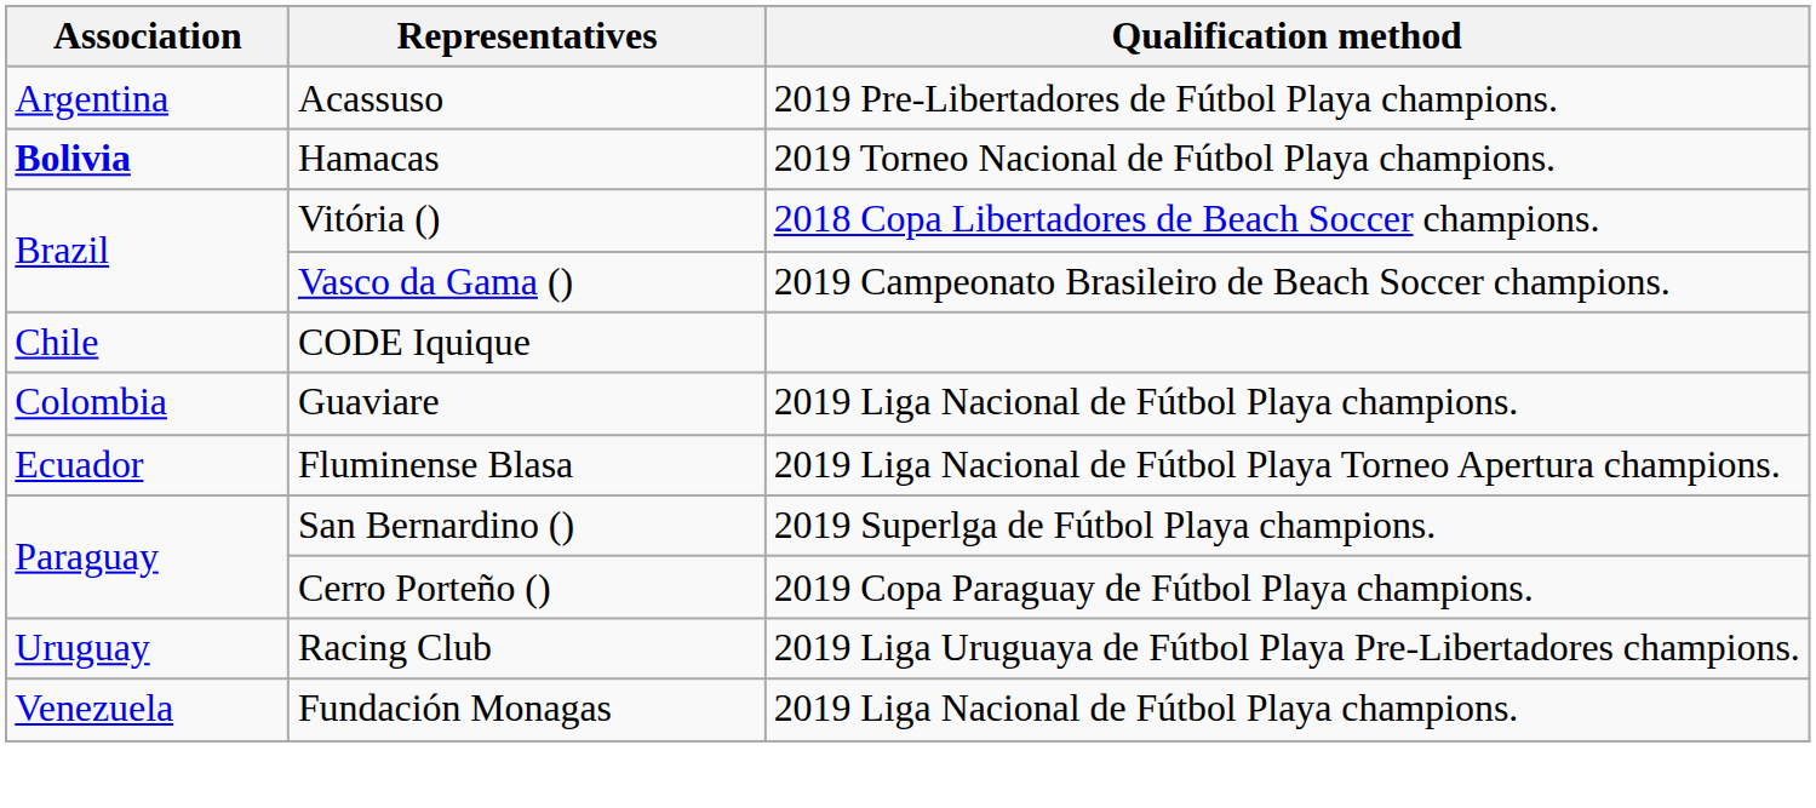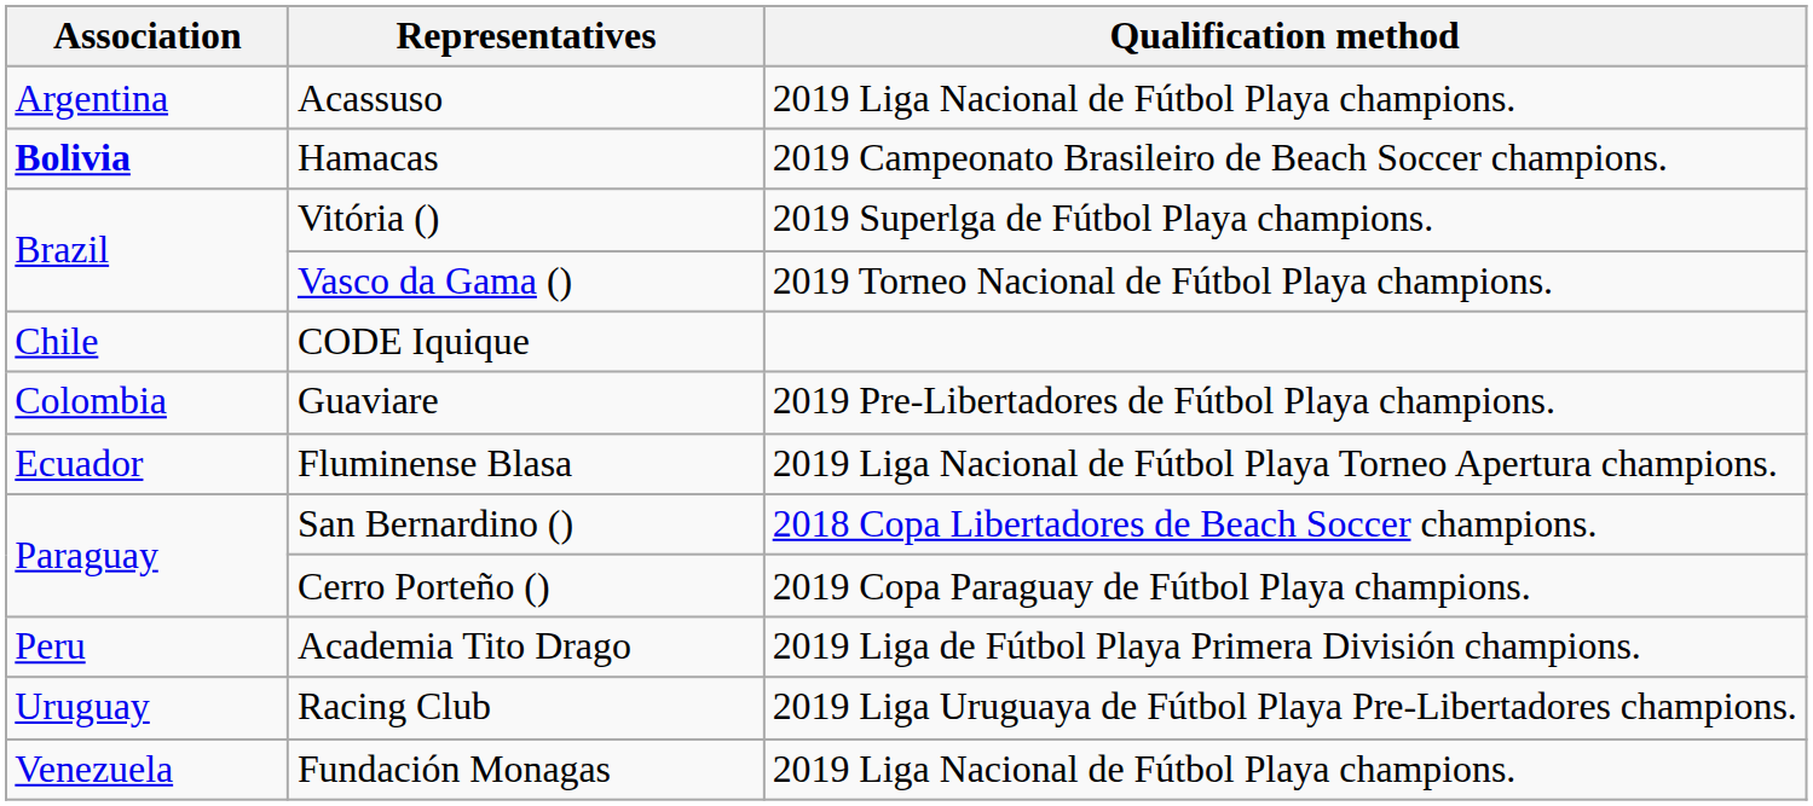 <table class="wikitable" style="font-size:100%">
 <tr>
 <th width="110">Association</th>
 <th width="190">Representatives</th>
 <th>Qualification method</th>
 </tr>
 <tr>
 <td> <a href='#'>Argentina</a></td>
 <td>Acassuso</td>
-<td>2019 Pre-Libertadores de Fútbol Playa champions.</td>
+<td>2019 Liga Nacional de Fútbol Playa champions.</td>
 </tr>
 <tr>
 <td><strong> <a href='#'>Bolivia</a></strong></td>
 <td>Hamacas</td>
-<td>2019 Torneo Nacional de Fútbol Playa champions.</td>
+<td>2019 Campeonato Brasileiro de Beach Soccer champions.</td>
 </tr>
 <tr>
 <td rowspan=2> <a href='#'>Brazil</a></td>
 <td>Vitória ()</td>
-<td><a href='#'>2018 Copa Libertadores de Beach Soccer</a> champions.</td>
+<td>2019 Superlga de Fútbol Playa champions.</td>
 </tr>
 <tr>
 <td><a href='#'>Vasco da Gama</a> ()</td>
-<td>2019 Campeonato Brasileiro de Beach Soccer champions.</td>
+<td>2019 Torneo Nacional de Fútbol Playa champions.</td>
 </tr>
 <tr>
 <td> <a href='#'>Chile</a></td>
 <td>CODE Iquique</td>
 <td></td>
 </tr>
 <tr>
 <td> <a href='#'>Colombia</a></td>
 <td>Guaviare</td>
-<td>2019 Liga Nacional de Fútbol Playa champions.</td>
+<td>2019 Pre-Libertadores de Fútbol Playa champions.</td>
 </tr>
 <tr>
 <td> <a href='#'>Ecuador</a></td>
 <td>Fluminense Blasa</td>
 <td>2019 Liga Nacional de Fútbol Playa Torneo Apertura champions.</td>
 </tr>
 <tr>
 <td rowspan=2> <a href='#'>Paraguay</a></td>
 <td>San Bernardino ()</td>
-<td>2019 Superlga de Fútbol Playa champions.</td>
+<td><a href='#'>2018 Copa Libertadores de Beach Soccer</a> champions.</td>
 </tr>
 <tr>
 <td>Cerro Porteño ()</td>
 <td>2019 Copa Paraguay de Fútbol Playa champions.</td>
+</tr>
+<tr>
+<td> <a href='#'>Peru</a></td>
+<td>Academia Tito Drago</td>
+<td>2019 Liga de Fútbol Playa Primera División champions.</td>
 </tr>
 <tr>
 <td> <a href='#'>Uruguay</a></td>
 <td>Racing Club</td>
 <td>2019 Liga Uruguaya de Fútbol Playa Pre-Libertadores champions.</td>
 </tr>
 <tr>
 <td> <a href='#'>Venezuela</a></td>
 <td>Fundación Monagas</td>
 <td>2019 Liga Nacional de Fútbol Playa champions.</td>
 </tr>
 </table>
